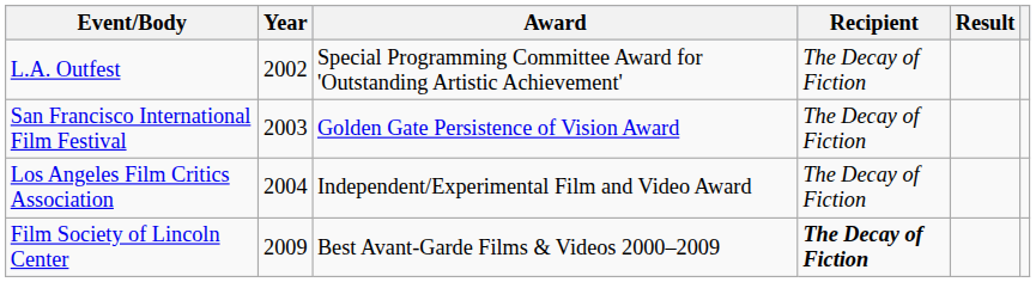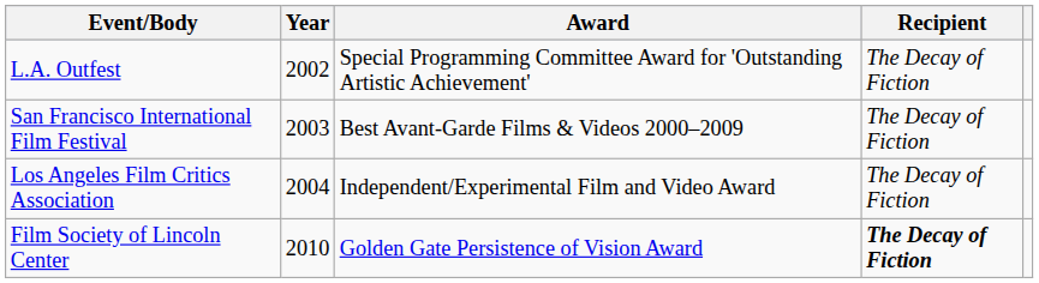 <table class="wikitable" width="85%">
 <tr style="background:#b0c4de; text-align:center;">
 <th>Event/Body</th>
 <th>Year</th>
 <th>Award</th>
 <th>Recipient</th>
-<th>Result</th>
 <th></th>
 </tr>
 <tr>
 <td rowspan="1"><a href='#'>L.A. Outfest</a></td>
 <td align="center" rowspan="1">2002</td>
 <td>Special Programming Committee Award for 'Outstanding Artistic Achievement'</td>
 <td><em>The Decay of Fiction</em></td>
-<td></td>
 <td align="center" rowspan="1"></td>
 </tr>
 <tr>
 <td rowspan="1"><a href='#'>San Francisco International Film Festival</a></td>
 <td align="center" rowspan="1">2003</td>
-<td><a href='#'>Golden Gate Persistence of Vision Award</a></td>
+<td>Best Avant-Garde Films & Videos 2000–2009</td>
 <td><em>The Decay of Fiction</em></td>
-<td></td>
 <td align="center" rowspan="1"></td>
 </tr>
 <tr>
 <td rowspan="1"><a href='#'>Los Angeles Film Critics Association</a></td>
 <td align="center" rowspan="1">2004</td>
 <td>Independent/Experimental Film and Video Award</td>
 <td><em>The Decay of Fiction</em></td>
-<td></td>
 <td align="center" rowspan="1"></td>
 </tr>
 <tr>
 <td rowspan="1"><a href='#'>Film Society of Lincoln Center</a></td>
-<td align="center" rowspan="1">2009</td>
-<td>Best Avant-Garde Films & Videos 2000–2009</td>
+<td align="center" rowspan="1">2010</td>
+<td><a href='#'>Golden Gate Persistence of Vision Award</a></td>
 <td><strong><em>The Decay of Fiction</em></strong></td>
-<td></td>
 <td align="center" rowspan="1"></td>
 </tr>
 </table>
